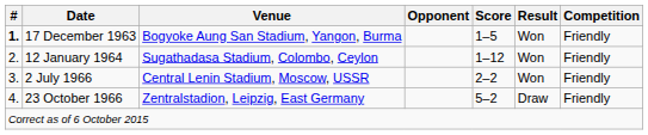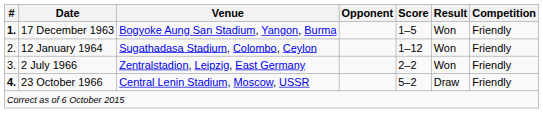 <table class="wikitable" style="font-size:95%;">
 <tr>
 <th>#</th>
 <th>Date</th>
 <th>Venue</th>
 <th>Opponent</th>
 <th>Score</th>
 <th>Result</th>
 <th>Competition</th>
 </tr>
 <tr>
 <td><strong>1.</strong></td>
 <td>17 December 1963</td>
 <td><a href='#'>Bogyoke Aung San Stadium</a>, <a href='#'>Yangon</a>, <a href='#'>Burma</a></td>
 <td></td>
 <td>1–5</td>
 <td>Won</td>
 <td>Friendly</td>
 </tr>
 <tr>
 <td>2.</td>
 <td>12 January 1964</td>
 <td><a href='#'>Sugathadasa Stadium</a>, <a href='#'>Colombo</a>, <a href='#'>Ceylon</a></td>
 <td></td>
 <td>1–12</td>
 <td>Won</td>
 <td>Friendly</td>
 </tr>
 <tr>
 <td>3.</td>
 <td>2 July 1966</td>
-<td><a href='#'>Central Lenin Stadium</a>, <a href='#'>Moscow</a>, <a href='#'>USSR</a></td>
+<td><a href='#'>Zentralstadion</a>, <a href='#'>Leipzig</a>, <a href='#'>East Germany</a></td>
 <td></td>
 <td>2–2</td>
 <td>Won</td>
 <td>Friendly</td>
 </tr>
 <tr>
-<td>4.</td>
+<td><strong>4.</strong></td>
 <td>23 October 1966</td>
-<td><a href='#'>Zentralstadion</a>, <a href='#'>Leipzig</a>, <a href='#'>East Germany</a></td>
+<td><a href='#'>Central Lenin Stadium</a>, <a href='#'>Moscow</a>, <a href='#'>USSR</a></td>
 <td></td>
 <td>5–2</td>
 <td>Draw</td>
 <td>Friendly</td>
 </tr>
 <tr>
 <td colspan="12"><small><em>Correct as of 6 October 2015</em></small></td>
 </tr>
 </table>
